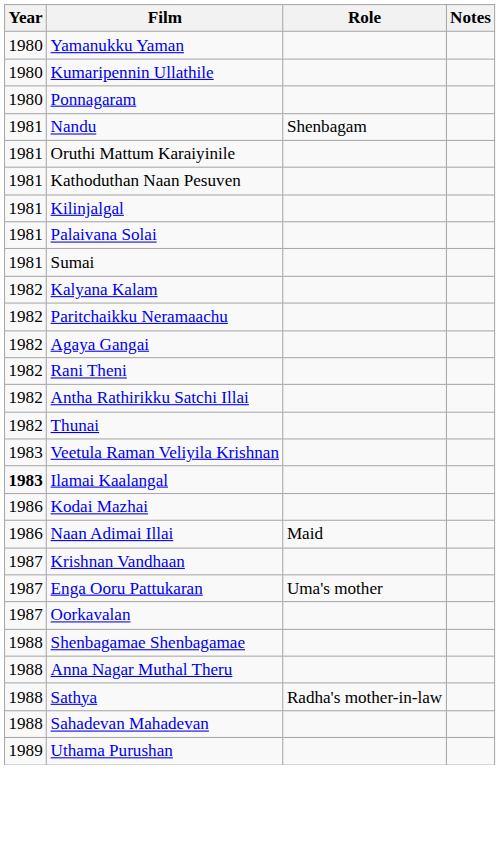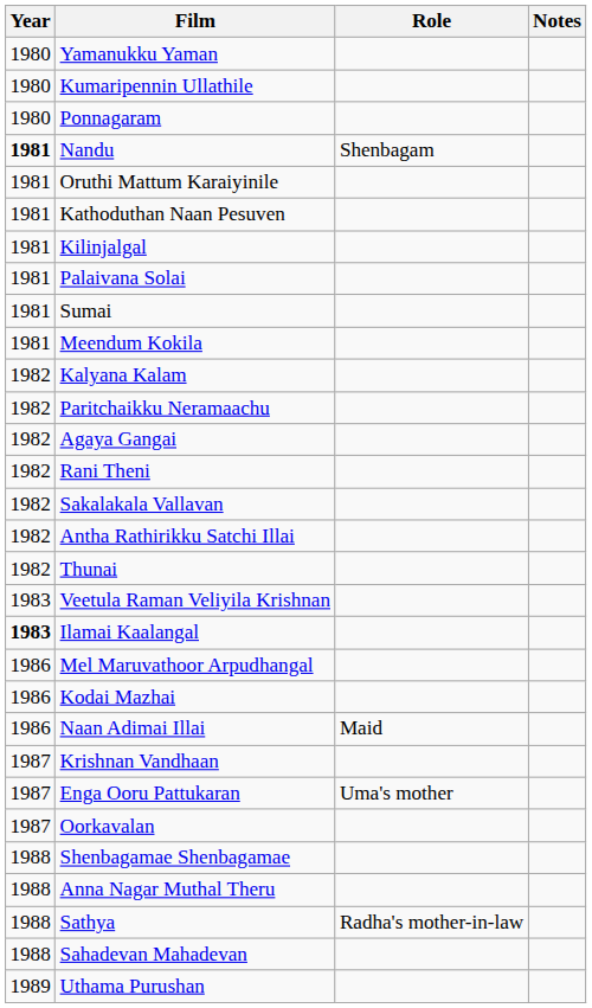 <table class="wikitable sortable">
 <tr>
 <th>Year</th>
 <th>Film</th>
 <th>Role</th>
 <th>Notes</th>
 </tr>
 <tr>
 <td>1980</td>
 <td><a href='#'>Yamanukku Yaman</a></td>
 <td></td>
 <td></td>
 </tr>
 <tr>
 <td>1980</td>
 <td><a href='#'>Kumaripennin Ullathile</a></td>
 <td></td>
 <td></td>
 </tr>
 <tr>
 <td>1980</td>
 <td><a href='#'>Ponnagaram</a></td>
 <td></td>
 <td></td>
 </tr>
 <tr>
-<td>1981</td>
+<td><strong>1981</strong></td>
 <td><a href='#'>Nandu</a></td>
 <td>Shenbagam</td>
 <td></td>
 </tr>
 <tr>
 <td>1981</td>
 <td>Oruthi Mattum Karaiyinile</td>
 <td></td>
 <td></td>
 </tr>
 <tr>
 <td>1981</td>
 <td>Kathoduthan Naan Pesuven</td>
 <td></td>
 <td></td>
 </tr>
 <tr>
 <td>1981</td>
 <td><a href='#'>Kilinjalgal</a></td>
 <td></td>
 <td></td>
 </tr>
 <tr>
 <td>1981</td>
 <td><a href='#'>Palaivana Solai</a></td>
 <td></td>
 <td></td>
 </tr>
 <tr>
 <td>1981</td>
 <td>Sumai</td>
 <td></td>
 <td></td>
 </tr>
 <tr>
+<td>1981</td>
+<td><a href='#'>Meendum Kokila</a></td>
+<td></td>
+<td></td>
+</tr>
+<tr>
 <td>1982</td>
 <td><a href='#'>Kalyana Kalam</a></td>
 <td></td>
 <td></td>
 </tr>
 <tr>
 <td>1982</td>
 <td><a href='#'>Paritchaikku Neramaachu</a></td>
 <td></td>
 <td></td>
 </tr>
 <tr>
 <td>1982</td>
 <td><a href='#'>Agaya Gangai</a></td>
 <td></td>
 <td></td>
 </tr>
 <tr>
 <td>1982</td>
 <td><a href='#'>Rani Theni</a></td>
 <td></td>
 <td></td>
 </tr>
 <tr>
 <td>1982</td>
+<td><a href='#'>Sakalakala Vallavan</a></td>
+<td></td>
+<td></td>
+</tr>
+<tr>
+<td>1982</td>
 <td><a href='#'>Antha Rathirikku Satchi Illai</a></td>
 <td></td>
 <td></td>
 </tr>
 <tr>
 <td>1982</td>
 <td><a href='#'>Thunai</a></td>
 <td></td>
 <td></td>
 </tr>
 <tr>
 <td>1983</td>
 <td><a href='#'>Veetula Raman Veliyila Krishnan</a></td>
 <td></td>
 <td></td>
 </tr>
 <tr>
 <td><strong>1983</strong></td>
 <td><a href='#'>Ilamai Kaalangal</a></td>
+<td></td>
+<td></td>
+</tr>
+<tr>
+<td>1986</td>
+<td><a href='#'>Mel Maruvathoor Arpudhangal</a></td>
 <td></td>
 <td></td>
 </tr>
 <tr>
 <td>1986</td>
 <td><a href='#'>Kodai Mazhai</a></td>
 <td></td>
 <td></td>
 </tr>
 <tr>
 <td>1986</td>
 <td><a href='#'>Naan Adimai Illai</a></td>
 <td>Maid</td>
 <td></td>
 </tr>
 <tr>
 <td>1987</td>
 <td><a href='#'>Krishnan Vandhaan</a></td>
 <td></td>
 <td></td>
 </tr>
 <tr>
 <td>1987</td>
 <td><a href='#'>Enga Ooru Pattukaran</a></td>
 <td>Uma's mother</td>
 <td></td>
 </tr>
 <tr>
 <td>1987</td>
 <td><a href='#'>Oorkavalan</a></td>
 <td></td>
 <td></td>
 </tr>
 <tr>
 <td>1988</td>
 <td><a href='#'>Shenbagamae Shenbagamae</a></td>
 <td></td>
 <td></td>
 </tr>
 <tr>
 <td>1988</td>
 <td><a href='#'>Anna Nagar Muthal Theru</a></td>
 <td></td>
 <td></td>
 </tr>
 <tr>
 <td>1988</td>
 <td><a href='#'>Sathya</a></td>
 <td>Radha's mother-in-law</td>
 <td></td>
 </tr>
 <tr>
 <td>1988</td>
 <td><a href='#'>Sahadevan Mahadevan</a></td>
 <td></td>
 <td></td>
 </tr>
 <tr>
 <td>1989</td>
 <td><a href='#'>Uthama Purushan</a></td>
 <td></td>
 <td></td>
 </tr>
 <tr>
 </tr>
 </table>
